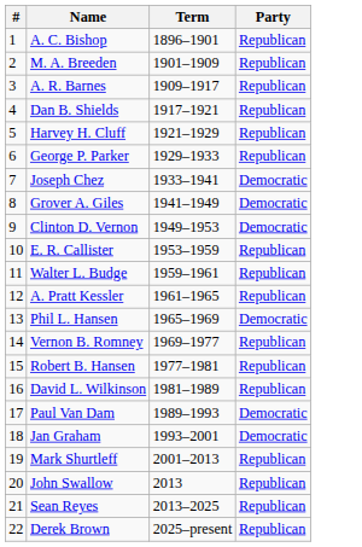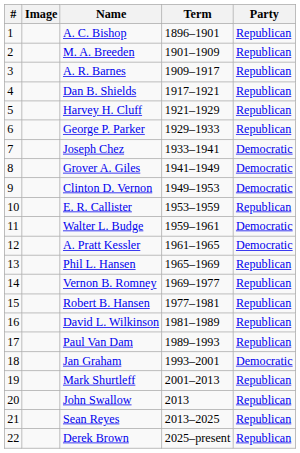 <table class="wikitable">
 <tr>
 <th>#</th>
+<th>Image</th>
 <th>Name</th>
 <th>Term</th>
 <th>Party</th>
 </tr>
 <tr>
 <td>1</td>
+<td></td>
 <td><a href='#'>A. C. Bishop</a></td>
 <td>1896–1901</td>
 <td><a href='#'>Republican</a></td>
 </tr>
 <tr>
 <td>2</td>
+<td></td>
 <td><a href='#'>M. A. Breeden</a></td>
 <td>1901–1909</td>
 <td><a href='#'>Republican</a></td>
 </tr>
 <tr>
 <td>3</td>
+<td></td>
 <td><a href='#'>A. R. Barnes</a></td>
 <td>1909–1917</td>
 <td><a href='#'>Republican</a></td>
 </tr>
 <tr>
 <td>4</td>
+<td></td>
 <td><a href='#'>Dan B. Shields</a></td>
 <td>1917–1921</td>
 <td><a href='#'>Republican</a></td>
 </tr>
 <tr>
 <td>5</td>
+<td></td>
 <td><a href='#'>Harvey H. Cluff</a></td>
 <td>1921–1929</td>
 <td><a href='#'>Republican</a></td>
 </tr>
 <tr>
 <td>6</td>
+<td></td>
 <td><a href='#'>George P. Parker</a></td>
 <td>1929–1933</td>
 <td><a href='#'>Republican</a></td>
 </tr>
 <tr>
 <td>7</td>
+<td></td>
 <td><a href='#'>Joseph Chez</a></td>
 <td>1933–1941</td>
 <td><a href='#'>Democratic</a></td>
 </tr>
 <tr>
 <td>8</td>
+<td></td>
 <td><a href='#'>Grover A. Giles</a></td>
 <td>1941–1949</td>
 <td><a href='#'>Democratic</a></td>
 </tr>
 <tr>
 <td>9</td>
+<td></td>
 <td><a href='#'>Clinton D. Vernon</a></td>
 <td>1949–1953</td>
 <td><a href='#'>Democratic</a></td>
 </tr>
 <tr>
 <td>10</td>
+<td></td>
 <td><a href='#'>E. R. Callister</a></td>
 <td>1953–1959</td>
 <td><a href='#'>Republican</a></td>
 </tr>
 <tr>
 <td>11</td>
+<td></td>
 <td><a href='#'>Walter L. Budge</a></td>
 <td>1959–1961</td>
+<td><a href='#'>Democratic</a></td>
+</tr>
+<tr>
+<td>12</td>
+<td></td>
+<td><a href='#'>A. Pratt Kessler</a></td>
+<td>1961–1965</td>
+<td><a href='#'>Democratic</a></td>
+</tr>
+<tr>
+<td>13</td>
+<td></td>
+<td><a href='#'>Phil L. Hansen</a></td>
+<td>1965–1969</td>
 <td><a href='#'>Republican</a></td>
 </tr>
 <tr>
-<td>12</td>
-<td><a href='#'>A. Pratt Kessler</a></td>
-<td>1961–1965</td>
-<td><a href='#'>Republican</a></td>
-</tr>
-<tr>
-<td>13</td>
-<td><a href='#'>Phil L. Hansen</a></td>
-<td>1965–1969</td>
-<td><a href='#'>Democratic</a></td>
-</tr>
-<tr>
 <td>14</td>
+<td></td>
 <td><a href='#'>Vernon B. Romney</a></td>
 <td>1969–1977</td>
 <td><a href='#'>Republican</a></td>
 </tr>
 <tr>
 <td>15</td>
+<td></td>
 <td><a href='#'>Robert B. Hansen</a></td>
 <td>1977–1981</td>
 <td><a href='#'>Republican</a></td>
 </tr>
 <tr>
 <td>16</td>
+<td></td>
 <td><a href='#'>David L. Wilkinson</a></td>
 <td>1981–1989</td>
 <td><a href='#'>Republican</a></td>
 </tr>
 <tr>
 <td>17</td>
+<td></td>
 <td><a href='#'>Paul Van Dam</a></td>
 <td>1989–1993</td>
-<td><a href='#'>Democratic</a></td>
+<td><a href='#'>Republican</a></td>
 </tr>
 <tr>
 <td>18</td>
+<td></td>
 <td><a href='#'>Jan Graham</a></td>
 <td>1993–2001</td>
 <td><a href='#'>Democratic</a></td>
 </tr>
 <tr>
 <td>19</td>
+<td></td>
 <td><a href='#'>Mark Shurtleff</a></td>
 <td>2001–2013</td>
 <td><a href='#'>Republican</a></td>
 </tr>
 <tr>
 <td>20</td>
+<td></td>
 <td><a href='#'>John Swallow</a></td>
 <td>2013</td>
 <td><a href='#'>Republican</a></td>
 </tr>
 <tr>
 <td>21</td>
+<td></td>
 <td><a href='#'>Sean Reyes</a></td>
 <td>2013–2025</td>
 <td><a href='#'>Republican</a></td>
 </tr>
 <tr>
 <td>22</td>
+<td></td>
 <td><a href='#'>Derek Brown</a></td>
 <td>2025–present</td>
 <td><a href='#'>Republican</a></td>
 </tr>
 </table>
